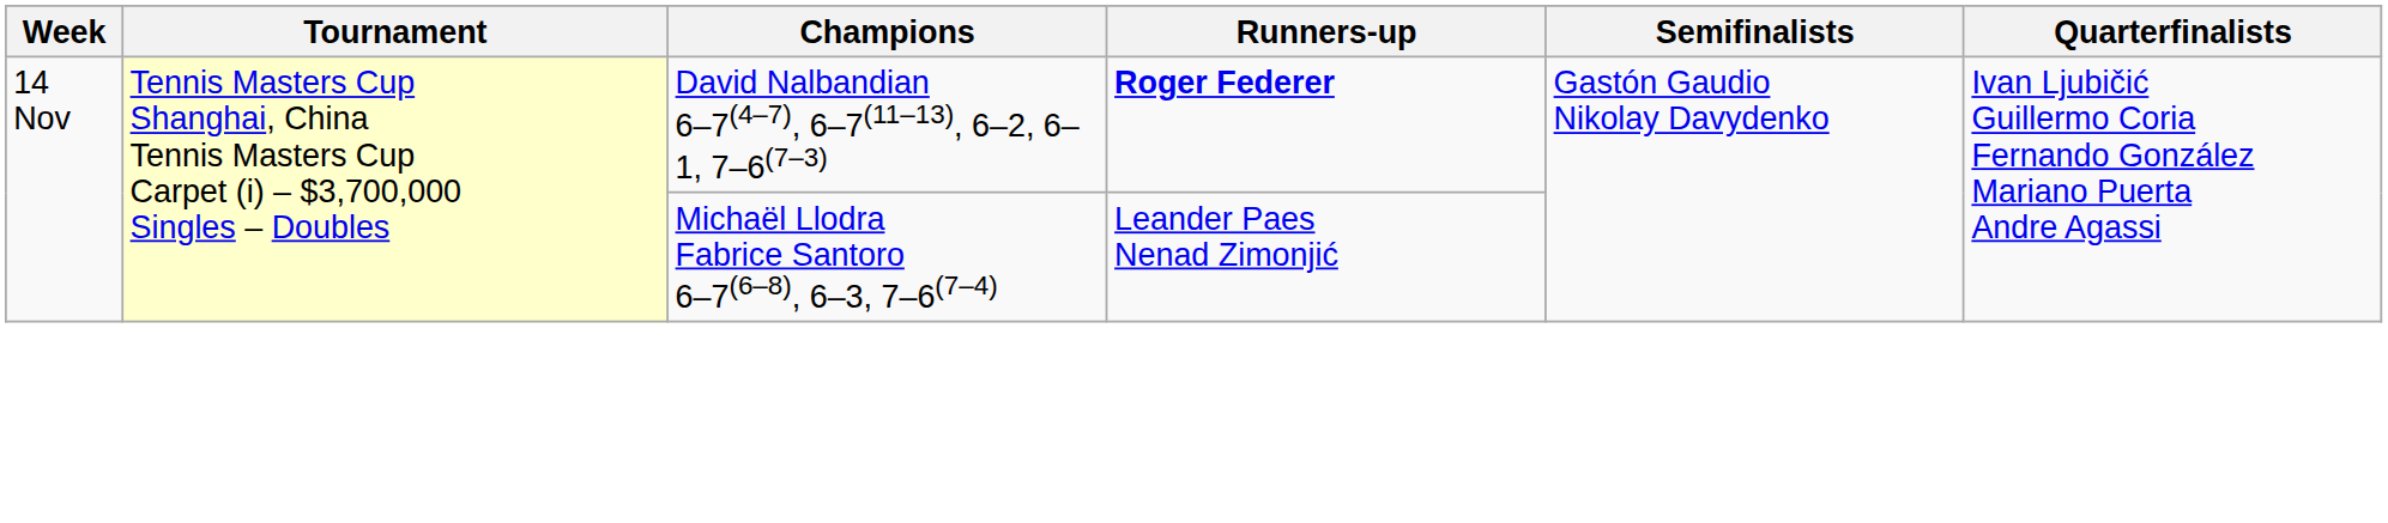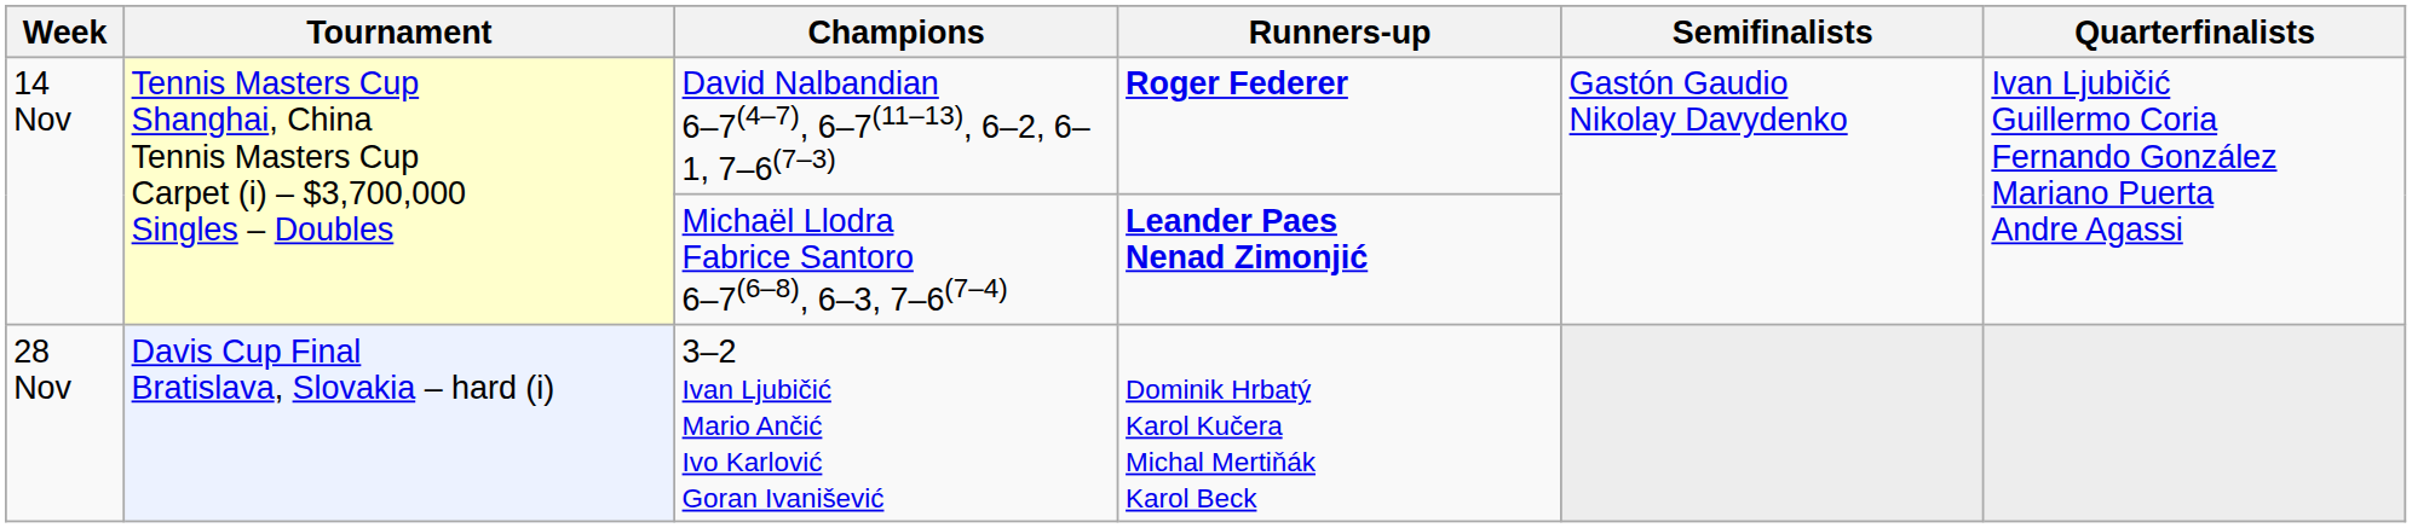 <table class=wikitable style=font-size:95%>
 <tr>
 <th style="width:48px;">Week</th>
 <th style="width:250px;">Tournament</th>
 <th style="width:200px;">Champions</th>
 <th style="width:200px;">Runners-up</th>
 <th style="width:190px;">Semifinalists</th>
 <th style="width:190px;">Quarterfinalists</th>
 </tr>
 <tr valign=top>
 <td rowspan=2>14 Nov</td>
 <td bgcolor="#FFFFCC" rowspan=2><a href='#'>Tennis Masters Cup</a><br> <a href='#'>Shanghai</a>, China<br>Tennis Masters Cup<br>Carpet (i) – $3,700,000 <br> <a href='#'>Singles</a> – <a href='#'>Doubles</a></td>
 <td> <a href='#'>David Nalbandian</a><br> 6–7<sup>(4–7)</sup>, 6–7<sup>(11–13)</sup>, 6–2, 6–1, 7–6<sup>(7–3)</sup></td>
 <td><strong> <a href='#'>Roger Federer</a></strong></td>
 <td rowspan=2> <a href='#'>Gastón Gaudio</a>  <br> <a href='#'>Nikolay Davydenko</a></td>
 <td rowspan=2>  <a href='#'>Ivan Ljubičić</a> <br>  <a href='#'>Guillermo Coria</a> <br> <a href='#'>Fernando González</a><br> <a href='#'>Mariano Puerta</a> <br> <a href='#'>Andre Agassi</a></td>
 </tr>
 <tr valign=top>
 <td> <a href='#'>Michaël Llodra</a> <br> <a href='#'>Fabrice Santoro</a><br> 6–7<sup>(6–8)</sup>, 6–3, 7–6<sup>(7–4)</sup></td>
-<td> <a href='#'>Leander Paes</a> <br> <a href='#'>Nenad Zimonjić</a></td>
+<td><strong> <a href='#'>Leander Paes</a> <br> <a href='#'>Nenad Zimonjić</a></strong></td>
+</tr>
+<tr valign=top>
+<td rowspan=1>28 Nov</td>
+<td bgcolor=#ECF2FF rowspan=1><a href='#'>Davis Cup Final</a><br> <a href='#'>Bratislava</a>, <a href='#'>Slovakia</a> – hard (i)</td>
+<td>  3–2 <br><small><a href='#'>Ivan Ljubičić</a> <br> <a href='#'>Mario Ančić</a> <br> <a href='#'>Ivo Karlović</a> <br> <a href='#'>Goran Ivanišević</a></small></td>
+<td><br><small><a href='#'>Dominik Hrbatý</a> <br> <a href='#'>Karol Kučera</a> <br> <a href='#'>Michal Mertiňák</a> <br> <a href='#'>Karol Beck</a></small></td>
+<td bgcolor="#ededed"></td>
+<td bgcolor="#ededed"></td>
 </tr>
 </table>
